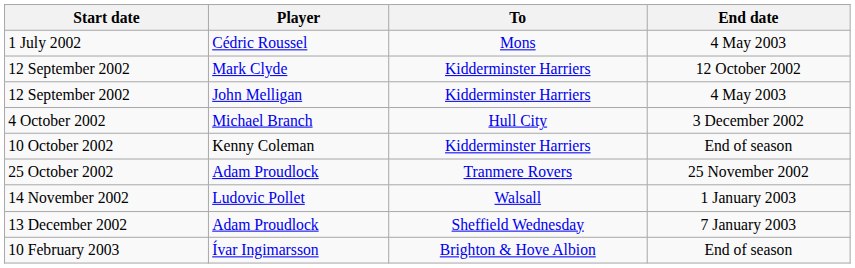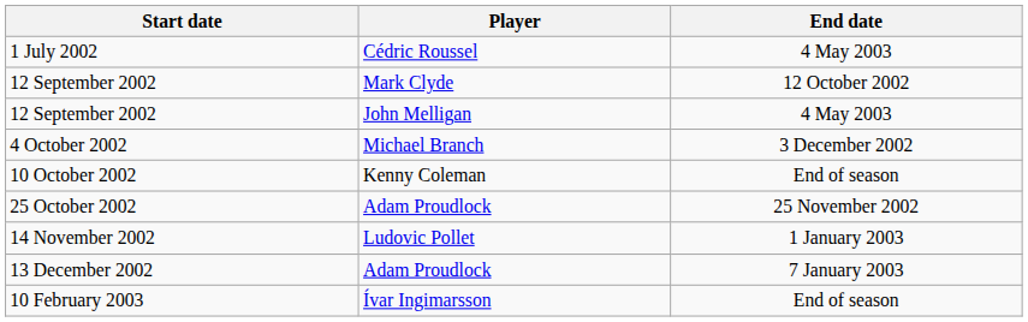 <table class="wikitable" style="text-align:center; font-size:95%;width:65%; text-align:left">
 <tr>
 <th><strong>Start date</strong></th>
 <th><strong>Player</strong></th>
-<th><strong>To</strong></th>
 <th><strong>End date</strong></th>
 </tr>
 <tr --->
 <td>1 July 2002</td>
 <td> <a href='#'>Cédric Roussel</a></td>
-<td align="center"> <a href='#'>Mons</a></td>
 <td align="center">4 May 2003</td>
 </tr>
 <tr --->
 <td>12 September 2002</td>
 <td> <a href='#'>Mark Clyde</a></td>
-<td align="center"><a href='#'>Kidderminster Harriers</a></td>
 <td align="center">12 October 2002</td>
 </tr>
 <tr --->
 <td>12 September 2002</td>
 <td> <a href='#'>John Melligan</a></td>
-<td align="center"><a href='#'>Kidderminster Harriers</a></td>
 <td align="center">4 May 2003</td>
 </tr>
 <tr --->
 <td>4 October 2002</td>
 <td> <a href='#'>Michael Branch</a></td>
-<td align="center"><a href='#'>Hull City</a></td>
 <td align="center">3 December 2002</td>
 </tr>
 <tr --->
 <td>10 October 2002</td>
 <td> Kenny Coleman</td>
-<td align="center"><a href='#'>Kidderminster Harriers</a></td>
 <td align="center">End of season</td>
 </tr>
 <tr --->
 <td>25 October 2002</td>
 <td> <a href='#'>Adam Proudlock</a></td>
-<td align="center"><a href='#'>Tranmere Rovers</a></td>
 <td align="center">25 November 2002</td>
 </tr>
 <tr --->
 <td>14 November 2002</td>
 <td> <a href='#'>Ludovic Pollet</a></td>
-<td align="center"><a href='#'>Walsall</a></td>
 <td align="center">1 January 2003</td>
 </tr>
 <tr --->
 <td>13 December 2002</td>
 <td> <a href='#'>Adam Proudlock</a></td>
-<td align="center"><a href='#'>Sheffield Wednesday</a></td>
 <td align="center">7 January 2003</td>
 </tr>
 <tr --->
 <td>10 February 2003</td>
 <td> <a href='#'>Ívar Ingimarsson</a></td>
-<td align="center"><a href='#'>Brighton & Hove Albion</a></td>
 <td align="center">End of season</td>
 </tr>
 </table>
